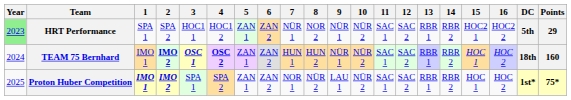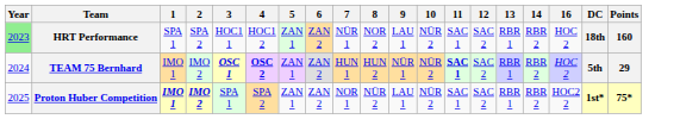 <table class="wikitable" style="text-align:center; font-size:85%">
 <tr>
 <th>Year</th>
 <th>Team</th>
 <th>1</th>
 <th>2</th>
 <th>3</th>
 <th>4</th>
 <th>5</th>
 <th>6</th>
 <th>7</th>
 <th>8</th>
 <th>9</th>
 <th>10</th>
 <th>11</th>
 <th>12</th>
 <th>13</th>
 <th>14</th>
-<th>15</th>
 <th>16</th>
 <th>DC</th>
 <th>Points</th>
 </tr>
 <tr>
 <td style="background: lightgreen;"><a href='#'>2023</a></td>
 <th>HRT Performance</th>
 <td style="background:#;"><a href='#'>SPA<br>1</a></td>
 <td style="background:#;"><a href='#'>SPA<br>2</a></td>
 <td style="background:#;"><a href='#'>HOC1<br>1</a></td>
 <td style="background:#;"><a href='#'>HOC1<br>2</a></td>
 <td style="background:#DFFFDF;"><a href='#'>ZAN<br>1</a><br></td>
 <td style="background:#FFDF9F;"><a href='#'>ZAN<br>2</a><br></td>
 <td style="background:#;"><a href='#'>NÜR<br>1</a></td>
 <td style="background:#;"><a href='#'>NOR<br>2</a></td>
-<td style="background:#;"><a href='#'>NÜR<br>1</a></td>
+<td style="background:#;"><a href='#'>LAU<br>1</a></td>
 <td style="background:#;"><a href='#'>NÜR<br>2</a></td>
 <td style="background:#;"><a href='#'>SAC<br>1</a></td>
 <td style="background:#;"><a href='#'>SAC<br>2</a></td>
 <td style="background:#;"><a href='#'>RBR<br>1</a></td>
 <td style="background:#;"><a href='#'>RBR<br>2</a></td>
-<td style="background:#;"><a href='#'>HOC2<br>1</a></td>
-<td style="background:#;"><a href='#'>HOC2<br>2</a></td>
-<th>5th</th>
-<th>29</th>
+<td style="background:#;"><a href='#'>HOC<br>2</a></td>
+<th>18th</th>
+<th>160</th>
 </tr>
 <tr>
 <td><a href='#'>2024</a></td>
 <th><a href='#'>TEAM 75 Bernhard</a></th>
 <td style="background:#FFDF9F;"><a href='#'>IMO<br>1</a><br></td>
-<td style="background:#DFFFDF;"><strong><a href='#'>IMO<br>2</a><br></strong></td>
+<td style="background:#DFFFDF;"><a href='#'>IMO<br>2</a><br></td>
 <td style="background:#FFFFBF;"><strong><em><a href='#'>OSC<br>1</a></em></strong><br></td>
 <td style="background:#EFCFFF;"><strong><a href='#'>OSC<br>2</a></strong><br></td>
 <td style="background:#EFCFFF;"><a href='#'>ZAN<br>1</a><br></td>
 <td style="background:#DFDFDF;"><a href='#'>ZAN<br>2</a><br></td>
 <td style="background:#FFDF9F;"><a href='#'>HUN<br>1</a><br></td>
 <td style="background:#FFDF9F;"><a href='#'>HUN<br>2</a><br></td>
 <td style="background:#FFDF9F;"><a href='#'>NÜR<br>1</a><br></td>
 <td style="background:#FFDF9F;"><a href='#'>NÜR<br>2</a><br></td>
-<td style="background:#DFFFDF;"><a href='#'>SAC<br>1</a><br></td>
+<td style="background:#DFFFDF;"><strong><a href='#'>SAC<br>1</a><br></strong></td>
 <td style="background:#DFFFDF;"><a href='#'>SAC<br>2</a><br></td>
 <td style="background:#CFCFFF;"><a href='#'>RBR<br>1</a><br></td>
 <td style="background:#DFFFDF;"><a href='#'>RBR<br>2</a><br></td>
-<td style="background:#FFDF9F;"><em><a href='#'>HOC<br>1</a></em><br></td>
 <td style="background:#CFCFFF;"><em><a href='#'>HOC<br>2</a></em><br></td>
-<th>18th</th>
-<th>160</th>
+<th>5th</th>
+<th>29</th>
 </tr>
 <tr>
 <td><a href='#'>2025</a></td>
 <th><a href='#'>Proton Huber Competition</a></th>
 <td style="background:#FFFFBF;"><strong><em><a href='#'>IMO<br>1</a></em></strong><br></td>
 <td style="background:#FFFFBF;"><strong><em><a href='#'>IMO<br>2</a></em></strong><br></td>
 <td style="background:#DFFFDF;"><a href='#'>SPA<br>1</a><br></td>
 <td style="background:#FFDF9F;"><a href='#'>SPA<br>2</a><br></td>
 <td style="background:#;"><a href='#'>ZAN<br>1</a></td>
 <td style="background:#;"><a href='#'>ZAN<br>2</a></td>
 <td style="background:#;"><a href='#'>NOR<br>1</a></td>
 <td style="background:#;"><a href='#'>NÜR<br>2</a></td>
 <td style="background:#;"><a href='#'>LAU<br>1</a></td>
 <td style="background:#;"><a href='#'>NÜR<br>2</a></td>
 <td style="background:#;"><a href='#'>SAC<br>1</a></td>
 <td style="background:#;"><a href='#'>SAC<br>2</a></td>
 <td style="background:#;"><a href='#'>RBR<br>1</a></td>
 <td style="background:#;"><a href='#'>RBR<br>2</a></td>
-<td style="background:#;"><a href='#'>HOC<br>1</a></td>
-<td style="background:#;"><a href='#'>HOC<br>2</a></td>
+<td style="background:#;"><a href='#'>HOC2<br>2</a></td>
 <th style="background:#FFFFBF;">1st*</th>
 <th style="background:#FFFFBF;">75*</th>
 </tr>
 </table>
